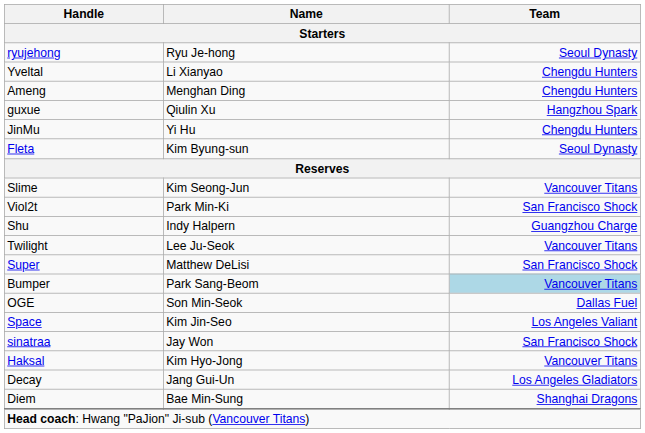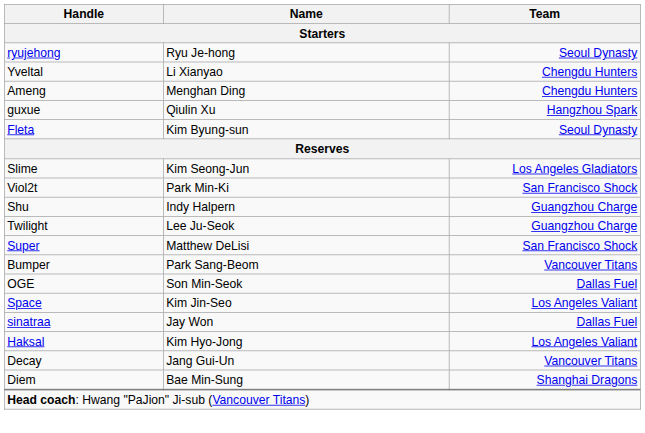 <table class="wikitable" style="width:90%; font-size:95%;">
 <tr>
 <th style="width:25%;" scope="col">Handle</th>
 <th style="width:45%;" scope="col">Name</th>
 <th style="width:30%;" scope="col">Team</th>
 </tr>
 <tr>
 <th scope="col" colspan="3">Starters</th>
 </tr>
 <tr>
 <td><a href='#'>ryujehong</a></td>
 <td>Ryu Je-hong</td>
 <td align="right"><a href='#'>Seoul Dynasty</a></td>
 </tr>
 <tr>
 <td>Yveltal</td>
 <td>Li Xianyao</td>
 <td align="right"><a href='#'>Chengdu Hunters</a></td>
 </tr>
 <tr>
 <td>Ameng</td>
 <td>Menghan Ding</td>
 <td align="right"><a href='#'>Chengdu Hunters</a></td>
 </tr>
 <tr>
 <td>guxue</td>
 <td>Qiulin Xu</td>
 <td align="right"><a href='#'>Hangzhou Spark</a></td>
 </tr>
 <tr>
-<td>JinMu</td>
-<td>Yi Hu</td>
-<td align="right"><a href='#'>Chengdu Hunters</a></td>
-</tr>
-<tr>
 <td><a href='#'>Fleta</a></td>
 <td>Kim Byung-sun</td>
 <td align="right"><a href='#'>Seoul Dynasty</a></td>
 </tr>
 <tr>
 <th scope="col" colspan="3">Reserves</th>
 </tr>
 <tr>
 <td>Slime</td>
 <td>Kim Seong-Jun</td>
-<td align="right"><a href='#'>Vancouver Titans</a></td>
+<td align="right"><a href='#'>Los Angeles Gladiators</a></td>
 </tr>
 <tr>
 <td>Viol2t</td>
 <td>Park Min-Ki</td>
 <td align="right"><a href='#'>San Francisco Shock</a></td>
 </tr>
 <tr>
 <td>Shu</td>
 <td>Indy Halpern</td>
 <td align="right"><a href='#'>Guangzhou Charge</a></td>
 </tr>
 <tr>
 <td>Twilight</td>
 <td>Lee Ju-Seok</td>
-<td align="right"><a href='#'>Vancouver Titans</a></td>
+<td align="right"><a href='#'>Guangzhou Charge</a></td>
 </tr>
 <tr>
 <td><a href='#'>Super</a></td>
 <td>Matthew DeLisi</td>
 <td align="right"><a href='#'>San Francisco Shock</a></td>
 </tr>
 <tr>
 <td>Bumper</td>
 <td>Park Sang-Beom</td>
-<td align="right" style="background: lightblue;"><a href='#'>Vancouver Titans</a></td>
+<td align="right"><a href='#'>Vancouver Titans</a></td>
 </tr>
 <tr>
 <td>OGE</td>
 <td>Son Min-Seok</td>
 <td align="right"><a href='#'>Dallas Fuel</a></td>
 </tr>
 <tr>
 <td><a href='#'>Space</a></td>
 <td>Kim Jin-Seo</td>
 <td align="right"><a href='#'>Los Angeles Valiant</a></td>
 </tr>
 <tr>
 <td><a href='#'>sinatraa</a></td>
 <td>Jay Won</td>
-<td align="right"><a href='#'>San Francisco Shock</a></td>
+<td align="right"><a href='#'>Dallas Fuel</a></td>
 </tr>
 <tr>
 <td><a href='#'>Haksal</a></td>
 <td>Kim Hyo-Jong</td>
-<td align="right"><a href='#'>Vancouver Titans</a></td>
+<td align="right"><a href='#'>Los Angeles Valiant</a></td>
 </tr>
 <tr>
 <td>Decay</td>
 <td>Jang Gui-Un</td>
-<td align="right"><a href='#'>Los Angeles Gladiators</a></td>
+<td align="right"><a href='#'>Vancouver Titans</a></td>
 </tr>
 <tr>
 <td>Diem</td>
 <td>Bae Min-Sung</td>
 <td align="right"><a href='#'>Shanghai Dragons</a></td>
 </tr>
 <tr>
 <td colspan="3" style="border-top:2px solid grey;"><strong>Head coach</strong>: Hwang "PaJion" Ji-sub (<a href='#'>Vancouver Titans</a>)</td>
 </tr>
 </table>
